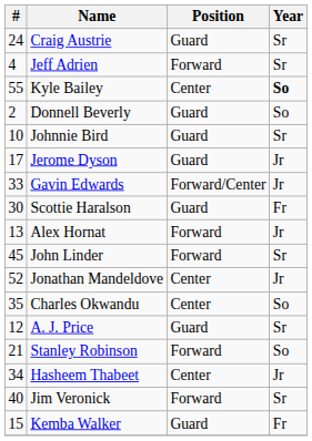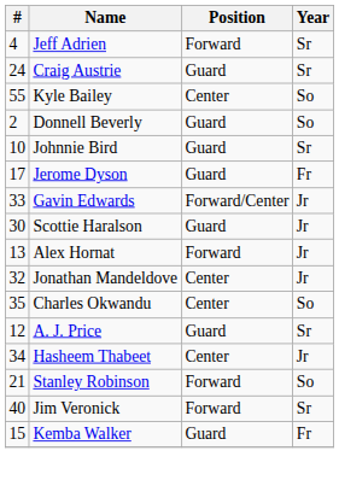 <table class="wikitable" border="1">
 <tr>
 <th>#</th>
 <th>Name</th>
 <th>Position</th>
 <th>Year</th>
 </tr>
 <tr>
+<td>4</td>
+<td><a href='#'>Jeff Adrien</a></td>
+<td>Forward</td>
+<td>Sr</td>
+</tr>
+<tr>
 <td>24</td>
 <td><a href='#'>Craig Austrie</a></td>
 <td>Guard</td>
 <td>Sr</td>
 </tr>
 <tr>
-<td>4</td>
-<td><a href='#'>Jeff Adrien</a></td>
-<td>Forward</td>
-<td>Sr</td>
-</tr>
-<tr>
 <td>55</td>
 <td>Kyle Bailey</td>
 <td>Center</td>
-<td><strong>So</strong></td>
+<td>So</td>
 </tr>
 <tr>
 <td>2</td>
 <td>Donnell Beverly</td>
 <td>Guard</td>
 <td>So</td>
 </tr>
 <tr>
 <td>10</td>
 <td>Johnnie Bird</td>
 <td>Guard</td>
 <td>Sr</td>
 </tr>
 <tr>
 <td>17</td>
 <td><a href='#'>Jerome Dyson</a></td>
 <td>Guard</td>
-<td>Jr</td>
+<td>Fr</td>
 </tr>
 <tr>
 <td>33</td>
 <td><a href='#'>Gavin Edwards</a></td>
 <td>Forward/Center</td>
 <td>Jr</td>
 </tr>
 <tr>
 <td>30</td>
 <td>Scottie Haralson</td>
 <td>Guard</td>
-<td>Fr</td>
+<td>Jr</td>
 </tr>
 <tr>
 <td>13</td>
 <td>Alex Hornat</td>
 <td>Forward</td>
 <td>Jr</td>
 </tr>
 <tr>
-<td>45</td>
-<td>John Linder</td>
-<td>Forward</td>
-<td>Sr</td>
-</tr>
-<tr>
-<td>52</td>
+<td>32</td>
 <td>Jonathan Mandeldove</td>
 <td>Center</td>
 <td>Jr</td>
 </tr>
 <tr>
 <td>35</td>
 <td>Charles Okwandu</td>
 <td>Center</td>
 <td>So</td>
 </tr>
 <tr>
 <td>12</td>
 <td><a href='#'>A. J. Price</a></td>
 <td>Guard</td>
 <td>Sr</td>
 </tr>
 <tr>
+<td>34</td>
+<td><a href='#'>Hasheem Thabeet</a></td>
+<td>Center</td>
+<td>Jr</td>
+</tr>
+<tr>
 <td>21</td>
 <td><a href='#'>Stanley Robinson</a></td>
 <td>Forward</td>
 <td>So</td>
-</tr>
-<tr>
-<td>34</td>
-<td><a href='#'>Hasheem Thabeet</a></td>
-<td>Center</td>
-<td>Jr</td>
 </tr>
 <tr>
 <td>40</td>
 <td>Jim Veronick</td>
 <td>Forward</td>
 <td>Sr</td>
 </tr>
 <tr>
 <td>15</td>
 <td><a href='#'>Kemba Walker</a></td>
 <td>Guard</td>
 <td>Fr</td>
 </tr>
 <tr>
 </tr>
 </table>
